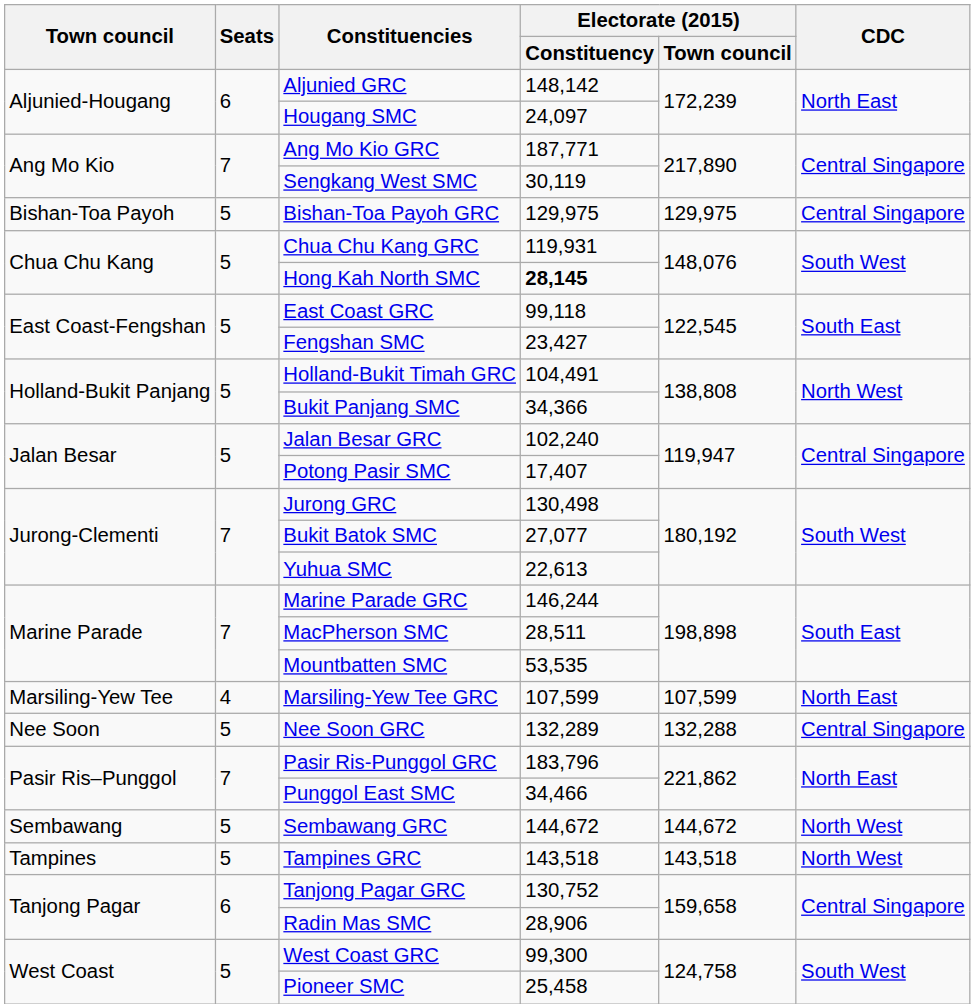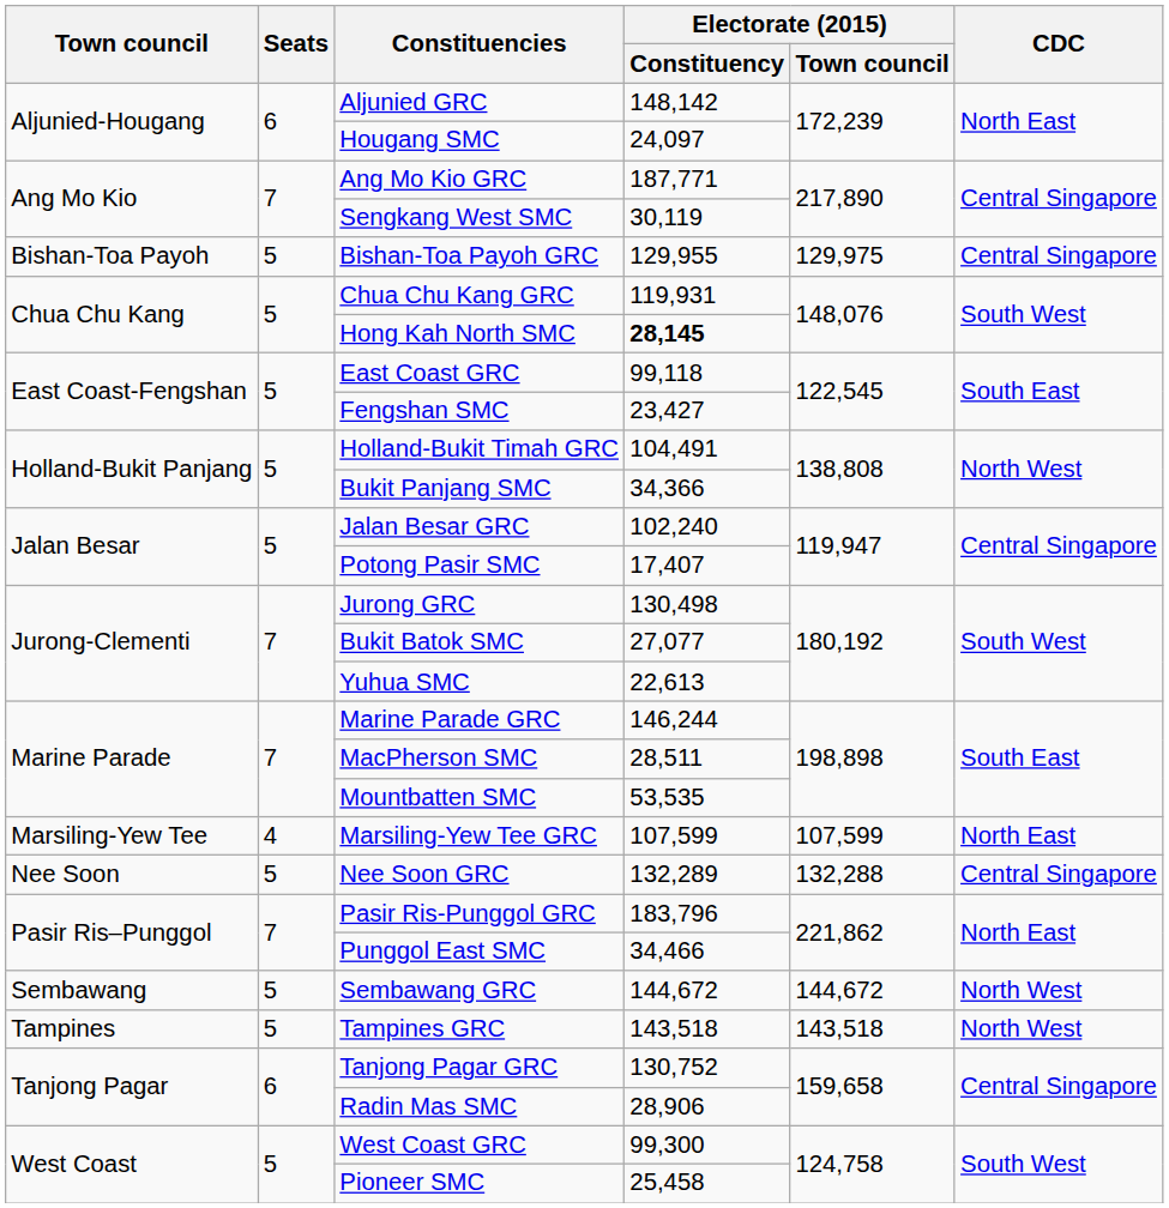 <table class="wikitable sortable">
 <tr>
 <th rowspan="2">Town council</th>
 <th rowspan="2">Seats</th>
 <th rowspan="2">Constituencies</th>
 <th colspan="2">Electorate (2015)</th>
 <th rowspan="2">CDC</th>
 </tr>
 <tr>
 <th>Constituency</th>
 <th>Town council</th>
 </tr>
 <tr>
 <td rowspan="2">Aljunied-Hougang</td>
 <td rowspan="2">6</td>
 <td><a href='#'>Aljunied GRC</a></td>
 <td>148,142</td>
 <td rowspan="2">172,239</td>
 <td rowspan="2"><a href='#'>North East</a></td>
 </tr>
 <tr>
 <td><a href='#'>Hougang SMC</a></td>
 <td>24,097</td>
 </tr>
 <tr>
 <td rowspan="2">Ang Mo Kio</td>
 <td rowspan="2">7</td>
 <td><a href='#'>Ang Mo Kio GRC</a></td>
 <td>187,771</td>
 <td rowspan="2">217,890</td>
 <td rowspan="2"><a href='#'>Central Singapore</a></td>
 </tr>
 <tr>
 <td><a href='#'>Sengkang West SMC</a></td>
 <td>30,119</td>
 </tr>
 <tr>
 <td>Bishan-Toa Payoh</td>
 <td>5</td>
 <td><a href='#'>Bishan-Toa Payoh GRC</a></td>
-<td>129,975</td>
+<td>129,955</td>
 <td>129,975</td>
 <td><a href='#'>Central Singapore</a></td>
 </tr>
 <tr>
 <td rowspan="2">Chua Chu Kang</td>
 <td rowspan="2">5</td>
 <td><a href='#'>Chua Chu Kang GRC</a></td>
 <td>119,931</td>
 <td rowspan="2">148,076</td>
 <td rowspan="2"><a href='#'>South West</a></td>
 </tr>
 <tr>
 <td><a href='#'>Hong Kah North SMC</a></td>
 <td><strong>28,145</strong></td>
 </tr>
 <tr>
 <td rowspan="2">East Coast-Fengshan</td>
 <td rowspan="2">5</td>
 <td><a href='#'>East Coast GRC</a></td>
 <td>99,118</td>
 <td rowspan="2">122,545</td>
 <td rowspan="2"><a href='#'>South East</a></td>
 </tr>
 <tr>
 <td><a href='#'>Fengshan SMC</a></td>
 <td>23,427</td>
 </tr>
 <tr>
 <td rowspan="2">Holland-Bukit Panjang</td>
 <td rowspan="2">5</td>
 <td><a href='#'>Holland-Bukit Timah GRC</a></td>
 <td>104,491</td>
 <td rowspan="2">138,808</td>
 <td rowspan="2"><a href='#'>North West</a></td>
 </tr>
 <tr>
 <td><a href='#'>Bukit Panjang SMC</a></td>
 <td>34,366</td>
 </tr>
 <tr>
 <td rowspan="2">Jalan Besar</td>
 <td rowspan="2">5</td>
 <td><a href='#'>Jalan Besar GRC</a></td>
 <td>102,240</td>
 <td rowspan="2">119,947</td>
 <td rowspan="2"><a href='#'>Central Singapore</a></td>
 </tr>
 <tr>
 <td><a href='#'>Potong Pasir SMC</a></td>
 <td>17,407</td>
 </tr>
 <tr>
 <td rowspan="3">Jurong-Clementi</td>
 <td rowspan="3">7</td>
 <td><a href='#'>Jurong GRC</a></td>
 <td>130,498</td>
 <td rowspan="3">180,192</td>
 <td rowspan="3"><a href='#'>South West</a></td>
 </tr>
 <tr>
 <td><a href='#'>Bukit Batok SMC</a></td>
 <td>27,077</td>
 </tr>
 <tr>
 <td><a href='#'>Yuhua SMC</a></td>
 <td>22,613</td>
 </tr>
 <tr>
 <td rowspan="3">Marine Parade</td>
 <td rowspan="3">7</td>
 <td><a href='#'>Marine Parade GRC</a></td>
 <td>146,244</td>
 <td rowspan="3">198,898</td>
 <td rowspan="3"><a href='#'>South East</a></td>
 </tr>
 <tr>
 <td><a href='#'>MacPherson SMC</a></td>
 <td>28,511</td>
 </tr>
 <tr>
 <td><a href='#'>Mountbatten SMC</a></td>
 <td>53,535</td>
 </tr>
 <tr>
 <td>Marsiling-Yew Tee</td>
 <td>4</td>
 <td><a href='#'>Marsiling-Yew Tee GRC</a></td>
 <td>107,599</td>
 <td>107,599</td>
 <td><a href='#'>North East</a></td>
 </tr>
 <tr>
 <td>Nee Soon</td>
 <td>5</td>
 <td><a href='#'>Nee Soon GRC</a></td>
 <td>132,289</td>
 <td>132,288</td>
 <td><a href='#'>Central Singapore</a></td>
 </tr>
 <tr>
 <td rowspan="2">Pasir Ris–Punggol</td>
 <td rowspan="2">7</td>
 <td><a href='#'>Pasir Ris-Punggol GRC</a></td>
 <td>183,796</td>
 <td rowspan="2">221,862</td>
 <td rowspan="2"><a href='#'>North East</a></td>
 </tr>
 <tr>
 <td><a href='#'>Punggol East SMC</a></td>
 <td>34,466</td>
 </tr>
 <tr>
 <td>Sembawang</td>
 <td>5</td>
 <td><a href='#'>Sembawang GRC</a></td>
 <td>144,672</td>
 <td>144,672</td>
 <td><a href='#'>North West</a></td>
 </tr>
 <tr>
 <td>Tampines</td>
 <td>5</td>
 <td><a href='#'>Tampines GRC</a></td>
 <td>143,518</td>
 <td>143,518</td>
 <td><a href='#'>North West</a></td>
 </tr>
 <tr>
 <td rowspan="2">Tanjong Pagar</td>
 <td rowspan="2">6</td>
 <td><a href='#'>Tanjong Pagar GRC</a></td>
 <td>130,752</td>
 <td rowspan="2">159,658</td>
 <td rowspan="2"><a href='#'>Central Singapore</a></td>
 </tr>
 <tr>
 <td><a href='#'>Radin Mas SMC</a></td>
 <td>28,906</td>
 </tr>
 <tr>
 <td rowspan="2">West Coast</td>
 <td rowspan="2">5</td>
 <td><a href='#'>West Coast GRC</a></td>
 <td>99,300</td>
 <td rowspan="2">124,758</td>
 <td rowspan="2"><a href='#'>South West</a></td>
 </tr>
 <tr>
 <td><a href='#'>Pioneer SMC</a></td>
 <td>25,458</td>
 </tr>
 </table>
